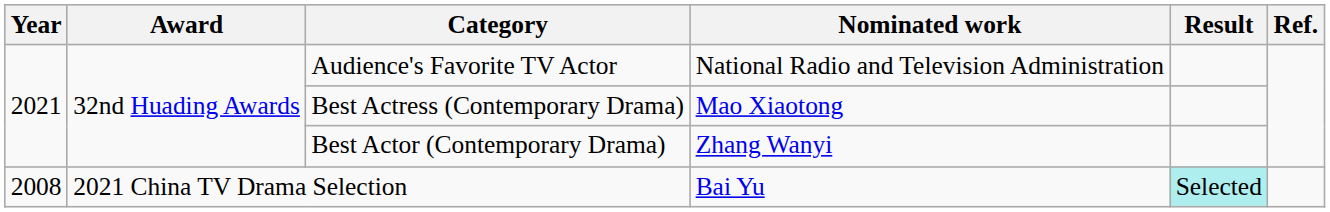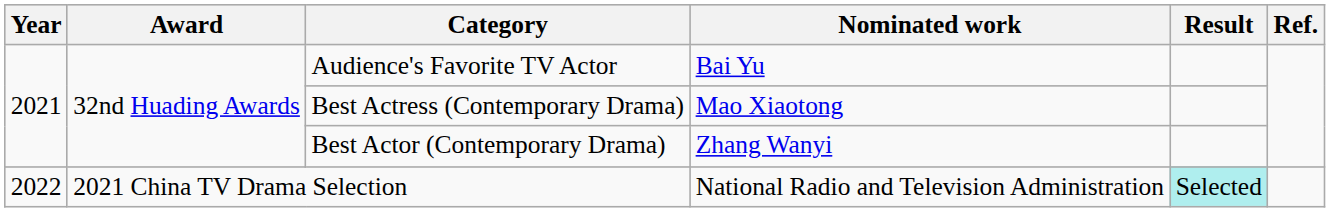 <table class="wikitable">
 <tr>
 <th>Year</th>
 <th>Award</th>
 <th>Category</th>
 <th>Nominated work</th>
 <th>Result</th>
 <th>Ref.</th>
 </tr>
 <tr>
 <td rowspan=3>2021</td>
 <td rowspan=3>32nd <a href='#'>Huading Awards</a></td>
 <td>Audience's Favorite TV Actor</td>
-<td>National Radio and Television Administration</td>
+<td><a href='#'>Bai Yu</a></td>
 <td></td>
 <td rowspan=3></td>
 </tr>
 <tr>
 <td>Best Actress (Contemporary Drama)</td>
 <td><a href='#'>Mao Xiaotong</a></td>
 <td></td>
 </tr>
 <tr>
 <td>Best Actor (Contemporary Drama)</td>
 <td><a href='#'>Zhang Wanyi</a></td>
 <td></td>
 </tr>
 <tr>
-<td>2008</td>
+<td>2022</td>
 <td colspan="2">2021 China TV Drama Selection</td>
-<td><a href='#'>Bai Yu</a></td>
+<td>National Radio and Television Administration</td>
 <td style="background: paleturquoise;">Selected</td>
 </tr>
 </table>
